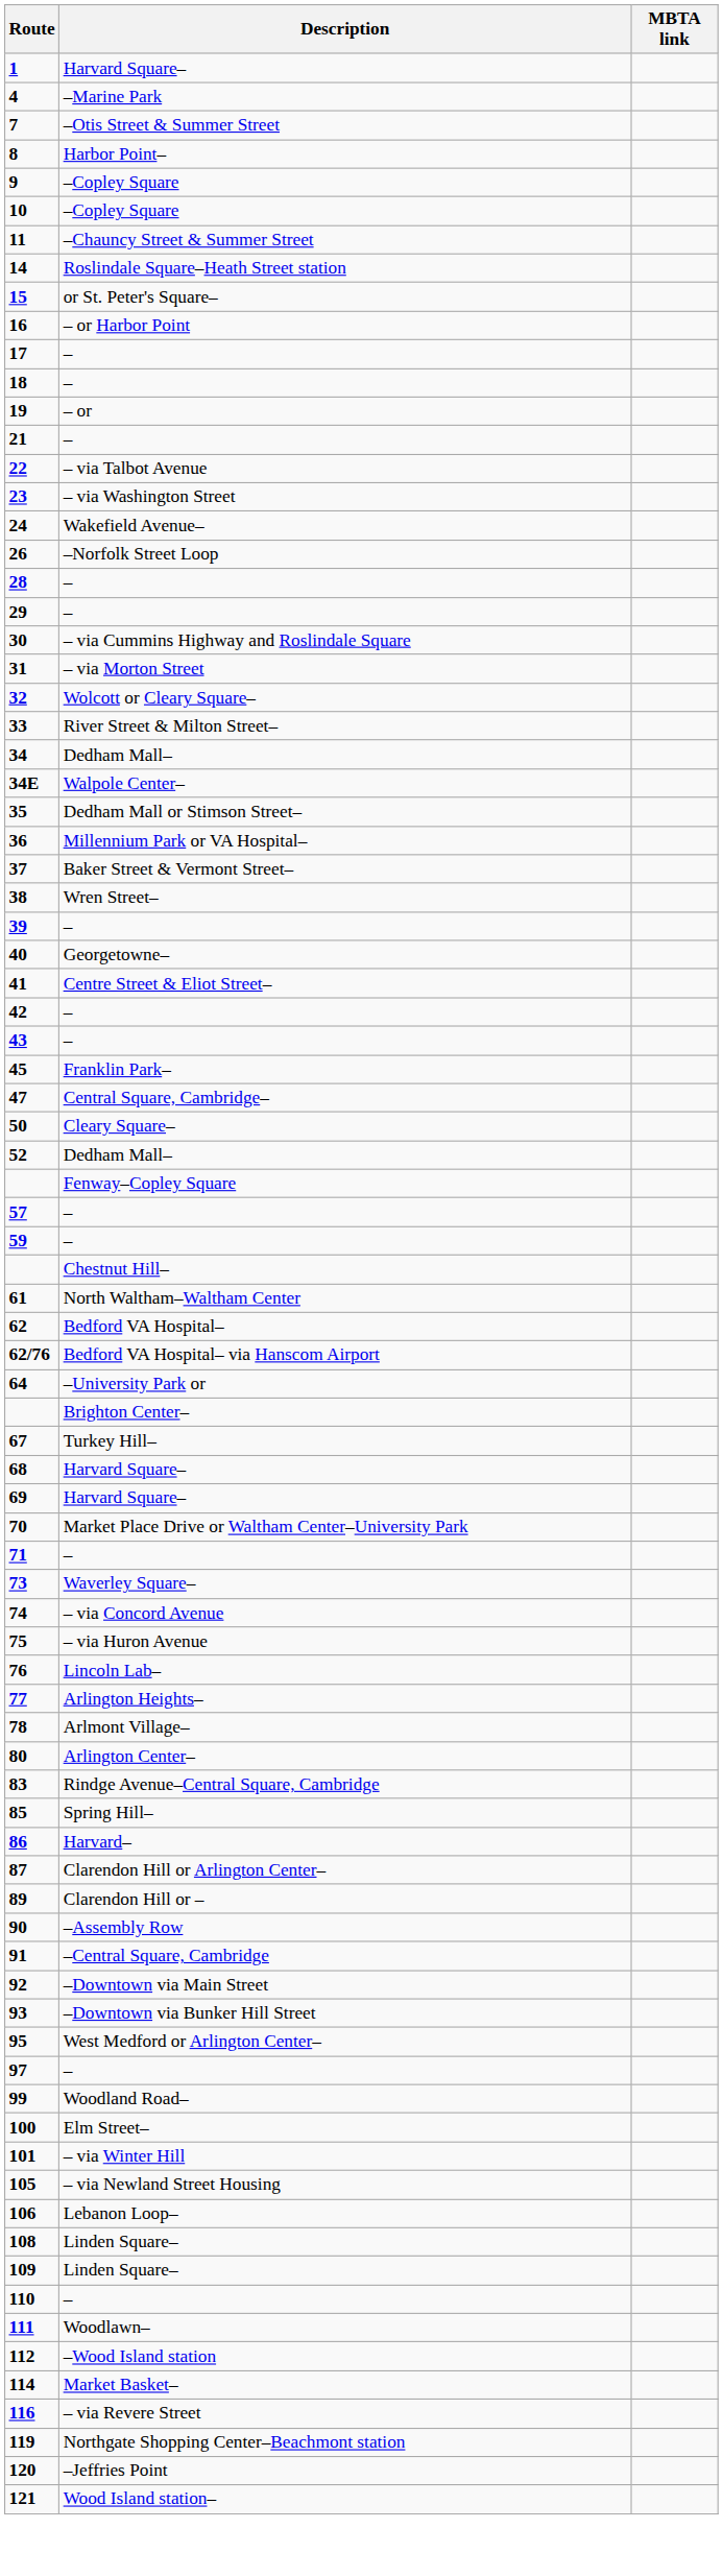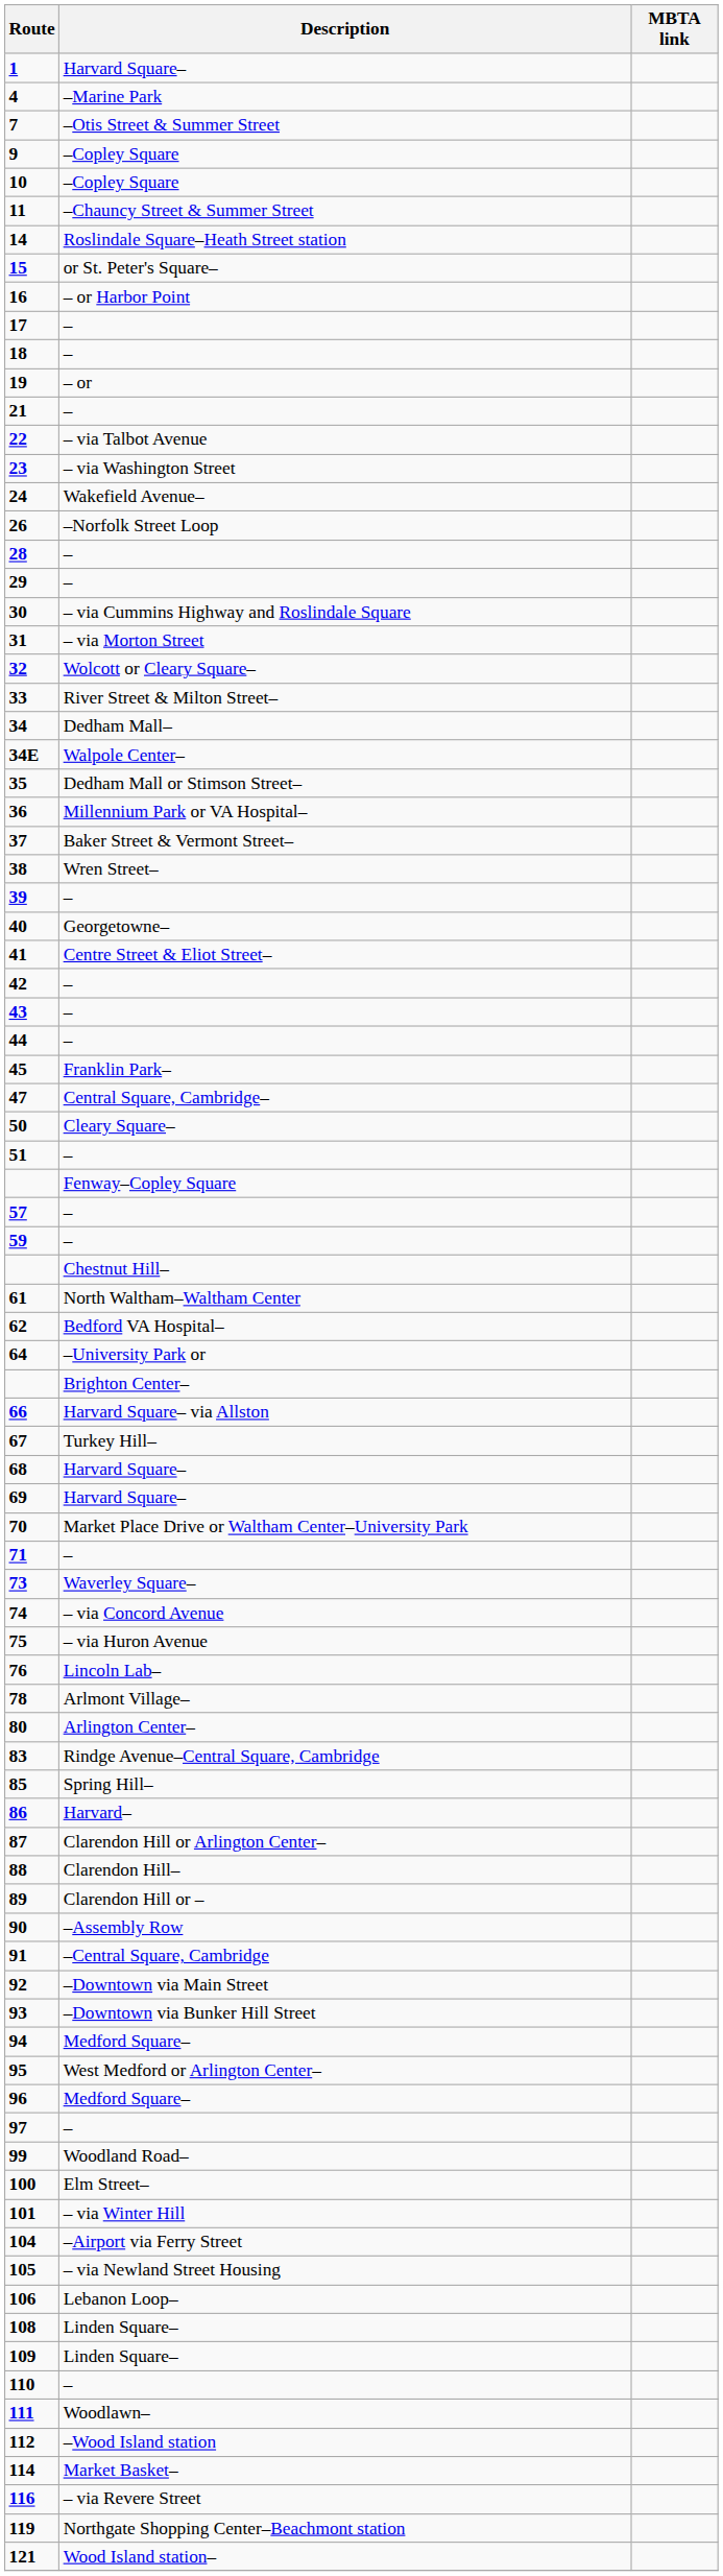 <table class="wikitable">
 <tr>
 <th scope="col" width="35">Route</th>
 <th scope="col" width="500">Description</th>
 <th scope="col" width="70">MBTA link</th>
 </tr>
 <tr>
 <td><strong><a href='#'>1</a></strong></td>
 <td><a href='#'>Harvard Square</a>–</td>
 <td></td>
 </tr>
 <tr>
 <td><strong>4</strong></td>
 <td>–<a href='#'>Marine Park</a></td>
 <td></td>
 </tr>
 <tr>
 <td><strong>7</strong></td>
 <td>–<a href='#'>Otis Street & Summer Street</a></td>
-<td></td>
-</tr>
-<tr>
-<td><strong>8</strong></td>
-<td><a href='#'>Harbor Point</a>–</td>
 <td></td>
 </tr>
 <tr>
 <td><strong>9</strong></td>
 <td>–<a href='#'>Copley Square</a></td>
 <td></td>
 </tr>
 <tr>
 <td><strong>10</strong></td>
 <td>–<a href='#'>Copley Square</a></td>
 <td></td>
 </tr>
 <tr>
 <td><strong>11</strong></td>
 <td>–<a href='#'>Chauncy Street & Summer Street</a></td>
 <td></td>
 </tr>
 <tr>
 <td><strong>14</strong></td>
 <td><a href='#'>Roslindale Square</a>–<a href='#'>Heath Street station</a></td>
 <td></td>
 </tr>
 <tr>
 <td><strong><a href='#'>15</a></strong></td>
 <td> or St. Peter's Square–</td>
 <td></td>
 </tr>
 <tr>
 <td><strong>16</strong></td>
 <td>– or <a href='#'>Harbor Point</a></td>
 <td></td>
 </tr>
 <tr>
 <td><strong>17</strong></td>
 <td>–</td>
 <td></td>
 </tr>
 <tr>
 <td><strong>18</strong></td>
 <td>–</td>
 <td></td>
 </tr>
 <tr>
 <td><strong>19</strong></td>
 <td>– or </td>
 <td></td>
 </tr>
 <tr>
 <td><strong>21</strong></td>
 <td>–</td>
 <td></td>
 </tr>
 <tr>
 <td><strong><a href='#'>22</a></strong></td>
 <td>– via Talbot Avenue</td>
 <td></td>
 </tr>
 <tr>
 <td><strong><a href='#'>23</a></strong></td>
 <td>– via Washington Street</td>
 <td></td>
 </tr>
 <tr>
 <td><strong>24</strong></td>
 <td>Wakefield Avenue–</td>
 <td></td>
 </tr>
 <tr>
 <td><strong>26</strong></td>
 <td>–Norfolk Street Loop</td>
 <td></td>
 </tr>
 <tr>
 <td><strong><a href='#'>28</a></strong></td>
 <td>–</td>
 <td></td>
 </tr>
 <tr>
 <td><strong>29</strong></td>
 <td>–</td>
 <td></td>
 </tr>
 <tr>
 <td><strong>30</strong></td>
 <td>– via Cummins Highway and <a href='#'>Roslindale Square</a></td>
 <td></td>
 </tr>
 <tr>
 <td><strong>31</strong></td>
 <td>– via <a href='#'>Morton Street</a></td>
 <td></td>
 </tr>
 <tr>
 <td><strong><a href='#'>32</a></strong></td>
 <td><a href='#'>Wolcott</a> or <a href='#'>Cleary Square</a>–</td>
 <td></td>
 </tr>
 <tr>
 <td><strong>33</strong></td>
 <td>River Street & Milton Street–</td>
 <td></td>
 </tr>
 <tr>
 <td><strong>34</strong></td>
 <td>Dedham Mall–</td>
 <td></td>
 </tr>
 <tr>
 <td><strong>34E</strong></td>
 <td><a href='#'>Walpole Center</a>–</td>
 <td></td>
 </tr>
 <tr>
 <td><strong>35</strong></td>
 <td>Dedham Mall or Stimson Street–</td>
 <td></td>
 </tr>
 <tr>
 <td><strong>36</strong></td>
 <td><a href='#'>Millennium Park</a> or VA Hospital–</td>
 <td></td>
 </tr>
 <tr>
 <td><strong>37</strong></td>
 <td>Baker Street & Vermont Street–</td>
 <td></td>
 </tr>
 <tr>
 <td><strong>38</strong></td>
 <td>Wren Street–</td>
 <td></td>
 </tr>
 <tr>
 <td><strong><a href='#'>39</a></strong></td>
 <td>–</td>
 <td></td>
 </tr>
 <tr>
 <td><strong>40</strong></td>
 <td>Georgetowne–</td>
 <td></td>
 </tr>
 <tr>
 <td><strong>41</strong></td>
 <td><a href='#'>Centre Street & Eliot Street</a>–</td>
 <td></td>
 </tr>
 <tr>
 <td><strong>42</strong></td>
 <td>–</td>
 <td></td>
 </tr>
 <tr>
 <td><strong><a href='#'>43</a></strong></td>
 <td>–</td>
 <td></td>
 </tr>
 <tr>
+<td><strong>44</strong></td>
+<td>–</td>
+<td></td>
+</tr>
+<tr>
 <td><strong>45</strong></td>
 <td><a href='#'>Franklin Park</a>–</td>
 <td></td>
 </tr>
 <tr>
 <td><strong>47</strong></td>
 <td><a href='#'>Central Square, Cambridge</a>–</td>
 <td></td>
 </tr>
 <tr>
 <td><strong>50</strong></td>
 <td><a href='#'>Cleary Square</a>–</td>
 <td></td>
 </tr>
 <tr>
-<td><strong>52</strong></td>
-<td>Dedham Mall–</td>
+<td><strong>51</strong></td>
+<td>–</td>
 <td></td>
 </tr>
 <tr>
 <td><strong></strong></td>
 <td><a href='#'>Fenway</a>–<a href='#'>Copley Square</a></td>
 <td></td>
 </tr>
 <tr>
 <td><strong><a href='#'>57</a></strong></td>
 <td>–</td>
 <td></td>
 </tr>
 <tr>
 <td><strong><a href='#'>59</a></strong></td>
 <td>–</td>
 <td></td>
 </tr>
 <tr>
 <td><strong></strong></td>
 <td><a href='#'>Chestnut Hill</a>–</td>
 <td></td>
 </tr>
 <tr>
 <td><strong>61</strong></td>
 <td>North Waltham–<a href='#'>Waltham Center</a></td>
 <td></td>
 </tr>
 <tr>
 <td><strong>62</strong></td>
 <td><a href='#'>Bedford</a> VA Hospital–</td>
 <td></td>
 </tr>
 <tr>
-<td><strong>62/76</strong></td>
-<td><a href='#'>Bedford</a> VA Hospital– via <a href='#'>Hanscom Airport</a></td>
-<td></td>
-</tr>
-<tr>
 <td><strong>64</strong></td>
 <td>–<a href='#'>University Park</a> or </td>
 <td></td>
 </tr>
 <tr>
 <td><strong></strong></td>
 <td><a href='#'>Brighton Center</a>–</td>
+<td></td>
+</tr>
+<tr>
+<td><strong><a href='#'>66</a></strong></td>
+<td><a href='#'>Harvard Square</a>– via <a href='#'>Allston</a></td>
 <td></td>
 </tr>
 <tr>
 <td><strong>67</strong></td>
 <td>Turkey Hill–</td>
 <td></td>
 </tr>
 <tr>
 <td><strong>68</strong></td>
 <td><a href='#'>Harvard Square</a>–</td>
 <td></td>
 </tr>
 <tr>
 <td><strong>69</strong></td>
 <td><a href='#'>Harvard Square</a>–</td>
 <td></td>
 </tr>
 <tr>
 <td><strong>70</strong></td>
 <td>Market Place Drive or <a href='#'>Waltham Center</a>–<a href='#'>University Park</a></td>
 <td></td>
 </tr>
 <tr>
 <td><strong><a href='#'>71</a></strong></td>
 <td>–</td>
 <td></td>
 </tr>
 <tr>
 <td><strong><a href='#'>73</a></strong></td>
 <td><a href='#'>Waverley Square</a>–</td>
 <td></td>
 </tr>
 <tr>
 <td><strong>74</strong></td>
 <td>– via <a href='#'>Concord Avenue</a></td>
 <td></td>
 </tr>
 <tr>
 <td><strong>75</strong></td>
 <td>– via Huron Avenue</td>
 <td></td>
 </tr>
 <tr>
 <td><strong>76</strong></td>
 <td><a href='#'>Lincoln Lab</a>–</td>
 <td></td>
 </tr>
 <tr>
-<td><strong><a href='#'>77</a></strong></td>
-<td><a href='#'>Arlington Heights</a>–</td>
-<td></td>
-</tr>
-<tr>
 <td><strong>78</strong></td>
 <td>Arlmont Village–</td>
 <td></td>
 </tr>
 <tr>
 <td><strong>80</strong></td>
 <td><a href='#'>Arlington Center</a>–</td>
 <td></td>
 </tr>
 <tr>
 <td><strong>83</strong></td>
 <td>Rindge Avenue–<a href='#'>Central Square, Cambridge</a></td>
 <td></td>
 </tr>
 <tr>
 <td><strong>85</strong></td>
 <td>Spring Hill–</td>
 <td></td>
 </tr>
 <tr>
 <td><strong><a href='#'>86</a></strong></td>
 <td><a href='#'>Harvard</a>–</td>
 <td></td>
 </tr>
 <tr>
 <td><strong>87</strong></td>
 <td>Clarendon Hill or <a href='#'>Arlington Center</a>–</td>
 <td></td>
 </tr>
 <tr>
+<td><strong>88</strong></td>
+<td>Clarendon Hill–</td>
+<td></td>
+</tr>
+<tr>
 <td><strong>89</strong></td>
 <td>Clarendon Hill or –</td>
 <td></td>
 </tr>
 <tr>
 <td><strong>90</strong></td>
 <td>–<a href='#'>Assembly Row</a></td>
 <td></td>
 </tr>
 <tr>
 <td><strong>91</strong></td>
 <td>–<a href='#'>Central Square, Cambridge</a></td>
 <td></td>
 </tr>
 <tr>
 <td><strong>92</strong></td>
 <td>–<a href='#'>Downtown</a> via Main Street</td>
 <td></td>
 </tr>
 <tr>
 <td><strong>93</strong></td>
 <td>–<a href='#'>Downtown</a> via Bunker Hill Street</td>
 <td></td>
 </tr>
 <tr>
+<td><strong>94</strong></td>
+<td><a href='#'>Medford Square</a>–</td>
+<td></td>
+</tr>
+<tr>
 <td><strong>95</strong></td>
 <td>West Medford or <a href='#'>Arlington Center</a>–</td>
+<td></td>
+</tr>
+<tr>
+<td><strong>96</strong></td>
+<td><a href='#'>Medford Square</a>–</td>
 <td></td>
 </tr>
 <tr>
 <td><strong>97</strong></td>
 <td>–</td>
 <td></td>
 </tr>
 <tr>
 <td><strong>99</strong></td>
 <td>Woodland Road–</td>
 <td></td>
 </tr>
 <tr>
 <td><strong>100</strong></td>
 <td>Elm Street–</td>
 <td></td>
 </tr>
 <tr>
 <td><strong>101</strong></td>
 <td>– via <a href='#'>Winter Hill</a></td>
+<td></td>
+</tr>
+<tr>
+<td><strong>104</strong></td>
+<td>–<a href='#'>Airport</a> via Ferry Street</td>
 <td></td>
 </tr>
 <tr>
 <td><strong>105</strong></td>
 <td>– via Newland Street Housing</td>
 <td></td>
 </tr>
 <tr>
 <td><strong>106</strong></td>
 <td>Lebanon Loop–</td>
 <td></td>
 </tr>
 <tr>
 <td><strong>108</strong></td>
 <td>Linden Square–</td>
 <td></td>
 </tr>
 <tr>
 <td><strong>109</strong></td>
 <td>Linden Square–</td>
 <td></td>
 </tr>
 <tr>
 <td><strong>110</strong></td>
 <td>–</td>
 <td></td>
 </tr>
 <tr>
 <td><strong><a href='#'>111</a></strong></td>
 <td>Woodlawn–</td>
 <td></td>
 </tr>
 <tr>
 <td><strong>112</strong></td>
 <td>–<a href='#'>Wood Island station</a></td>
 <td></td>
 </tr>
 <tr>
 <td><strong>114</strong></td>
 <td><a href='#'>Market Basket</a>–</td>
 <td></td>
 </tr>
 <tr>
 <td><strong><a href='#'>116</a></strong></td>
 <td>– via Revere Street</td>
 <td></td>
 </tr>
 <tr>
 <td><strong>119</strong></td>
 <td>Northgate Shopping Center–<a href='#'>Beachmont station</a></td>
 <td></td>
 </tr>
 <tr>
-<td><strong>120</strong></td>
-<td>–Jeffries Point</td>
-<td></td>
-</tr>
-<tr>
 <td><strong>121</strong></td>
 <td><a href='#'>Wood Island station</a>–</td>
 <td></td>
 </tr>
 <tr>
 </tr>
 </table>
